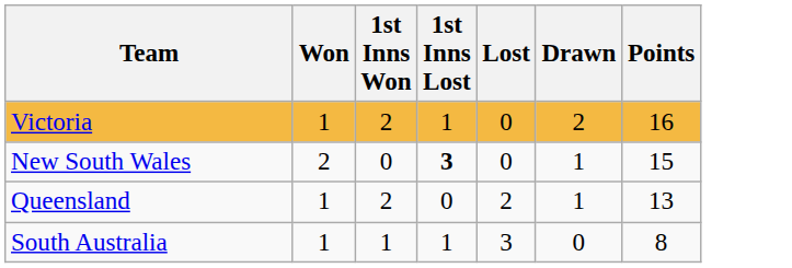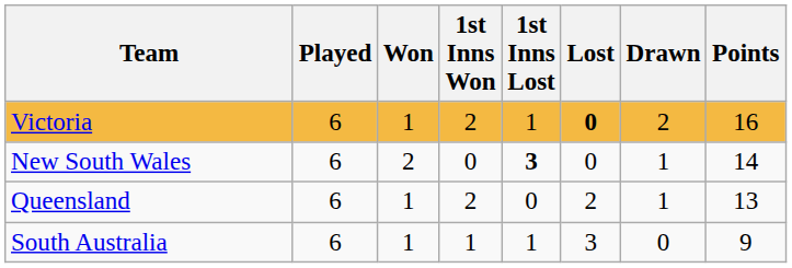 <table class="wikitable" style="text-align:center;">
 <tr>
 <th width=175>Team</th>
+<th style="width:30px;" abbr="Played">Played</th>
 <th style="width:30px;" abbr="Won">Won</th>
 <th style="width:30px;" abbr="1stWon">1st Inns Won</th>
 <th style="width:30px;" abbr="1stLost">1st Inns Lost</th>
 <th style="width:30px;" abbr="Lost">Lost</th>
 <th style="width:30px;" abbr="Drawn">Drawn</th>
 <th style="width:30px;" abbr="Points">Points</th>
 </tr>
 <tr style="background:#f4b942;">
 <td style="text-align:left;"><a href='#'>Victoria</a></td>
+<td>6</td>
 <td>1</td>
 <td>2</td>
 <td>1</td>
-<td>0</td>
+<td><strong>0</strong></td>
 <td>2</td>
 <td>16</td>
 </tr>
 <tr>
 <td style="text-align:left;"><a href='#'>New South Wales</a></td>
+<td>6</td>
 <td>2</td>
 <td>0</td>
 <td><strong>3</strong></td>
 <td>0</td>
 <td>1</td>
-<td>15</td>
+<td>14</td>
 </tr>
 <tr>
 <td style="text-align:left;"><a href='#'>Queensland</a></td>
+<td>6</td>
 <td>1</td>
 <td>2</td>
 <td>0</td>
 <td>2</td>
 <td>1</td>
 <td>13</td>
 </tr>
 <tr>
 <td style="text-align:left;"><a href='#'>South Australia</a></td>
+<td>6</td>
 <td>1</td>
 <td>1</td>
 <td>1</td>
 <td>3</td>
 <td>0</td>
-<td>8</td>
+<td>9</td>
 </tr>
 </table>
